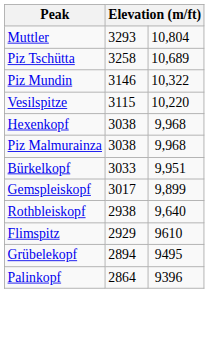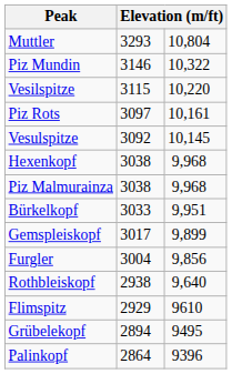 <table class="wikitable sortable">
 <tr>
 <th>Peak</th>
 <th colspan=2>Elevation (m/ft)</th>
 </tr>
 <tr>
 <td><a href='#'>Muttler</a></td>
 <td>3293</td>
 <td>10,804</td>
 </tr>
 <tr>
-<td><a href='#'>Piz Tschütta</a></td>
-<td>3258</td>
-<td>10,689</td>
-</tr>
-<tr>
 <td><a href='#'>Piz Mundin</a></td>
 <td>3146</td>
 <td>10,322</td>
 </tr>
 <tr>
 <td><a href='#'>Vesilspitze</a></td>
 <td>3115</td>
 <td>10,220</td>
+</tr>
+<tr>
+<td><a href='#'>Piz Rots</a></td>
+<td>3097</td>
+<td>10,161</td>
+</tr>
+<tr>
+<td><a href='#'>Vesulspitze</a></td>
+<td>3092</td>
+<td>10,145</td>
 </tr>
 <tr>
 <td><a href='#'>Hexenkopf</a></td>
 <td>3038</td>
 <td> 9,968</td>
 </tr>
 <tr>
 <td><a href='#'>Piz Malmurainza</a></td>
 <td>3038</td>
 <td> 9,968</td>
 </tr>
 <tr>
 <td><a href='#'>Bürkelkopf</a></td>
 <td>3033</td>
 <td> 9,951</td>
 </tr>
 <tr>
 <td><a href='#'>Gemspleiskopf</a></td>
 <td>3017</td>
 <td> 9,899</td>
 </tr>
 <tr>
+<td><a href='#'>Furgler</a></td>
+<td>3004</td>
+<td> 9,856</td>
+</tr>
+<tr>
 <td><a href='#'>Rothbleiskopf</a></td>
 <td>2938</td>
 <td> 9,640</td>
 </tr>
 <tr>
 <td><a href='#'>Flimspitz</a></td>
 <td>2929</td>
 <td> 9610</td>
 </tr>
 <tr>
 <td><a href='#'>Grübelekopf</a></td>
 <td>2894</td>
 <td> 9495</td>
 </tr>
 <tr>
 <td><a href='#'>Palinkopf</a></td>
 <td>2864</td>
 <td> 9396</td>
 </tr>
 </table>
